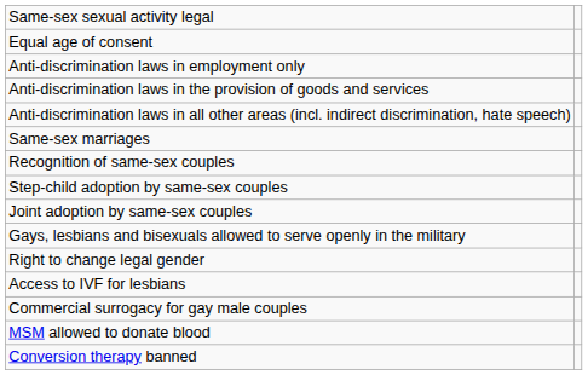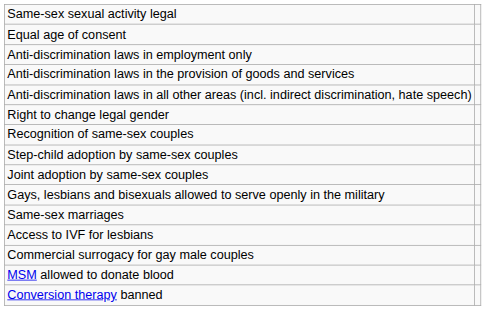 <table class="wikitable">
 <tr>
 <td>Same-sex sexual activity legal</td>
 <td></td>
 </tr>
 <tr>
 <td>Equal age of consent</td>
 <td></td>
 </tr>
 <tr>
 <td>Anti-discrimination laws in employment only</td>
 <td></td>
 </tr>
 <tr>
 <td>Anti-discrimination laws in the provision of goods and services</td>
 <td></td>
 </tr>
 <tr>
 <td>Anti-discrimination laws in all other areas (incl. indirect discrimination, hate speech)</td>
 <td></td>
 </tr>
 <tr>
-<td>Same-sex marriages</td>
+<td>Right to change legal gender</td>
 <td></td>
 </tr>
 <tr>
 <td>Recognition of same-sex couples</td>
 <td></td>
 </tr>
 <tr>
 <td>Step-child adoption by same-sex couples</td>
 <td></td>
 </tr>
 <tr>
 <td>Joint adoption by same-sex couples</td>
 <td></td>
 </tr>
 <tr>
 <td>Gays, lesbians and bisexuals allowed to serve openly in the military</td>
 <td></td>
 </tr>
 <tr>
-<td>Right to change legal gender</td>
+<td>Same-sex marriages</td>
 <td></td>
 </tr>
 <tr>
 <td>Access to IVF for lesbians</td>
 <td></td>
 </tr>
 <tr>
 <td>Commercial surrogacy for gay male couples</td>
 <td></td>
 </tr>
 <tr>
 <td><a href='#'>MSM</a> allowed to donate blood</td>
 <td></td>
 </tr>
 <tr>
 <td><a href='#'>Conversion therapy</a> banned</td>
 <td></td>
 </tr>
 </table>
